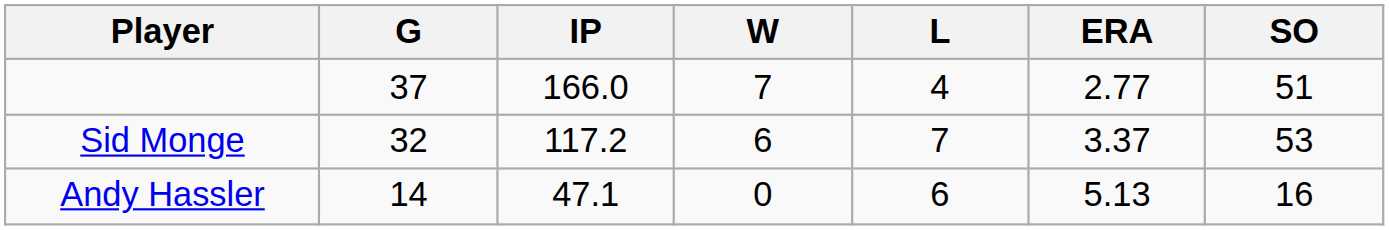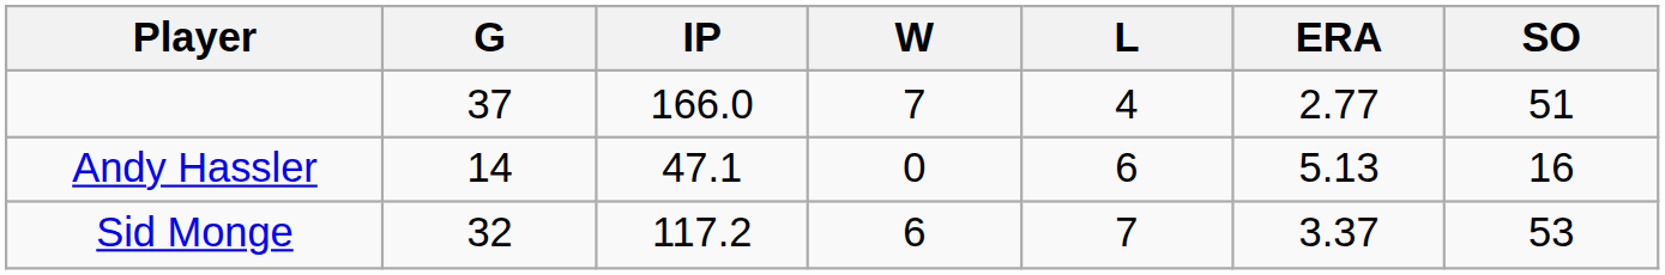 <table class="wikitable sortable">
 <tr>
 <th bgcolor="#DDDDFF" width="16%">Player</th>
 <th bgcolor="#DDDDFF" width="9%">G</th>
 <th bgcolor="#DDDDFF" width="9%">IP</th>
 <th bgcolor="#DDDDFF" width="9%">W</th>
 <th bgcolor="#DDDDFF" width="9%">L</th>
 <th bgcolor="#DDDDFF" width="9%">ERA</th>
 <th bgcolor="#DDDDFF" width="9%">SO</th>
 </tr>
 <tr align="center">
 <td></td>
 <td>37</td>
 <td>166.0</td>
 <td>7</td>
 <td>4</td>
 <td>2.77</td>
 <td>51</td>
 </tr>
+<tr align=center>
+<td><a href='#'>Andy Hassler</a></td>
+<td>14</td>
+<td>47.1</td>
+<td>0</td>
+<td>6</td>
+<td>5.13</td>
+<td>16</td>
+</tr>
 <tr align="center">
 <td><a href='#'>Sid Monge</a></td>
 <td>32</td>
 <td>117.2</td>
 <td>6</td>
 <td>7</td>
 <td>3.37</td>
 <td>53</td>
 </tr>
-<tr align=center>
-<td><a href='#'>Andy Hassler</a></td>
-<td>14</td>
-<td>47.1</td>
-<td>0</td>
-<td>6</td>
-<td>5.13</td>
-<td>16</td>
-</tr>
 </table>
